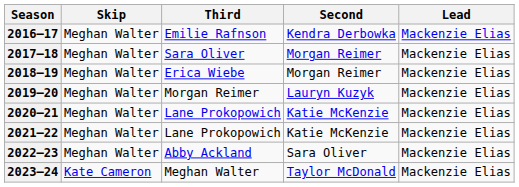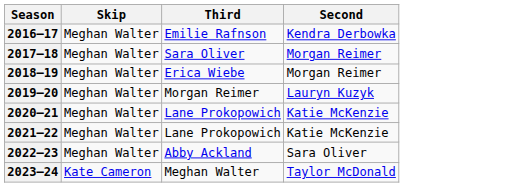 <table class="wikitable">
 <tr>
 <th scope="col">Season</th>
 <th scope="col">Skip</th>
 <th scope="col">Third</th>
 <th scope="col">Second</th>
-<th scope="col">Lead</th>
 </tr>
 <tr>
 <th scope="row">2016–17</th>
 <td>Meghan Walter</td>
 <td><a href='#'>Emilie Rafnson</a></td>
 <td><a href='#'>Kendra Derbowka</a></td>
-<td><a href='#'>Mackenzie Elias</a></td>
 </tr>
 <tr>
 <th scope="row">2017–18</th>
 <td>Meghan Walter</td>
 <td><a href='#'>Sara Oliver</a></td>
 <td><a href='#'>Morgan Reimer</a></td>
-<td>Mackenzie Elias</td>
 </tr>
 <tr>
 <th scope="row">2018–19</th>
 <td>Meghan Walter</td>
 <td><a href='#'>Erica Wiebe</a></td>
 <td>Morgan Reimer</td>
-<td>Mackenzie Elias</td>
 </tr>
 <tr>
 <th scope="row">2019–20</th>
 <td>Meghan Walter</td>
 <td>Morgan Reimer</td>
 <td><a href='#'>Lauryn Kuzyk</a></td>
-<td>Mackenzie Elias</td>
 </tr>
 <tr>
 <th scope="row">2020–21</th>
 <td>Meghan Walter</td>
 <td><a href='#'>Lane Prokopowich</a></td>
 <td><a href='#'>Katie McKenzie</a></td>
-<td>Mackenzie Elias</td>
 </tr>
 <tr>
 <th scope="row">2021–22</th>
 <td>Meghan Walter</td>
 <td>Lane Prokopowich</td>
 <td>Katie McKenzie</td>
-<td>Mackenzie Elias</td>
 </tr>
 <tr>
 <th scope="row">2022–23</th>
 <td>Meghan Walter</td>
 <td><a href='#'>Abby Ackland</a></td>
 <td>Sara Oliver</td>
-<td>Mackenzie Elias</td>
 </tr>
 <tr>
 <th scope="row">2023–24</th>
 <td><a href='#'>Kate Cameron</a></td>
 <td>Meghan Walter</td>
 <td><a href='#'>Taylor McDonald</a></td>
-<td>Mackenzie Elias</td>
 </tr>
 </table>
